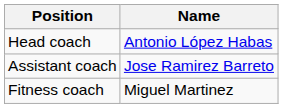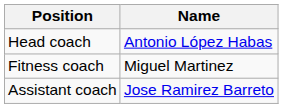 <table class="wikitable">
 <tr>
 <th>Position</th>
 <th>Name</th>
 </tr>
 <tr>
 <td>Head coach</td>
 <td> <a href='#'>Antonio López Habas</a></td>
 </tr>
 <tr>
+<td>Fitness coach</td>
+<td> Miguel Martinez</td>
+</tr>
+<tr>
 <td>Assistant coach</td>
 <td> <a href='#'>Jose Ramirez Barreto</a></td>
 </tr>
-<tr>
-<td>Fitness coach</td>
-<td> Miguel Martinez</td>
-</tr>
 </table>
